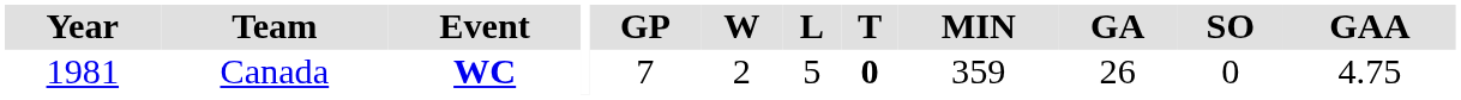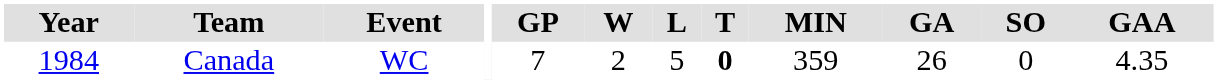 <table border="0" cellpadding="1" cellspacing="0" ID="Table3" style="text-align:center; width:40em">
 <tr ALIGN="center" bgcolor="#e0e0e0">
 <th>Year</th>
 <th>Team</th>
 <th>Event</th>
 <th rowspan="99" bgcolor="#ffffff"></th>
 <th>GP</th>
 <th>W</th>
 <th>L</th>
 <th>T</th>
 <th>MIN</th>
 <th>GA</th>
 <th>SO</th>
 <th>GAA</th>
 </tr>
 <tr>
-<td><a href='#'>1981</a></td>
+<td><a href='#'>1984</a></td>
 <td><a href='#'>Canada</a></td>
-<td><strong><a href='#'>WC</a></strong></td>
+<td><a href='#'>WC</a></td>
 <td>7</td>
 <td>2</td>
 <td>5</td>
 <td><strong>0</strong></td>
 <td>359</td>
 <td>26</td>
 <td>0</td>
-<td>4.75</td>
+<td>4.35</td>
 </tr>
 </table>
